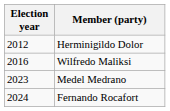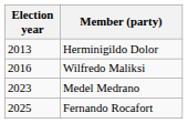 <table class="wikitable" style="font-size:90%">
 <tr>
 <th width="60px">Election<br>year</th>
 <th colspan="2" width="140px">Member (party)</th>
 </tr>
 <tr>
-<td>2012</td>
+<td>2013</td>
 <td>Herminigildo Dolor</td>
 </tr>
 <tr>
 <td>2016</td>
 <td>Wilfredo Maliksi</td>
 </tr>
 <tr>
 <td>2023</td>
 <td>Medel Medrano</td>
 </tr>
 <tr>
-<td>2024</td>
+<td>2025</td>
 <td>Fernando Rocafort</td>
 </tr>
 </table>
